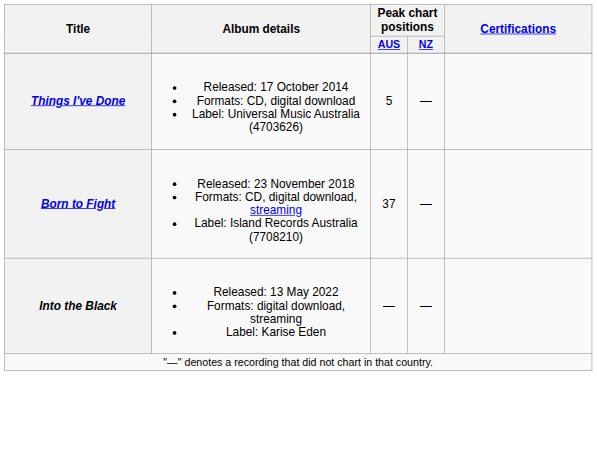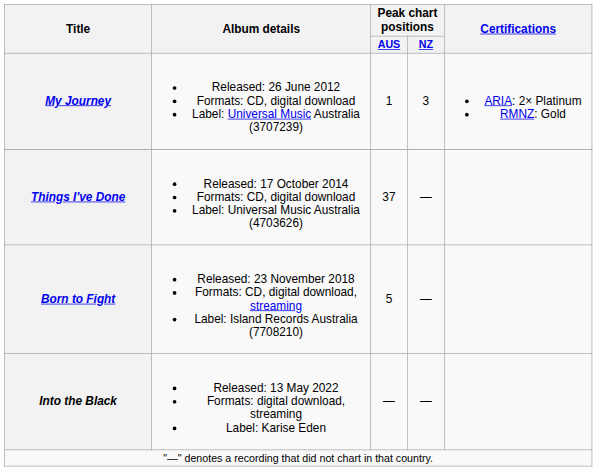 <table class="wikitable plainrowheaders" style="text-align:center;">
 <tr>
 <th scope="col" rowspan="2" style="width:12em;">Title</th>
 <th scope="col" rowspan="2" style="width:18em;">Album details</th>
 <th scope="col" colspan="2">Peak chart positions</th>
 <th scope="col" rowspan="2" style="width:12em;"><a href='#'>Certifications</a></th>
 </tr>
 <tr>
 <th scope="col" style="width:3em;font-size:90%;"><a href='#'>AUS</a><br></th>
 <th scope="col" style="width:3em;font-size:90%;"><a href='#'>NZ</a><br></th>
 </tr>
 <tr>
+<th scope="row"><em><a href='#'>My Journey</a></em></th>
+<td><br><ul><li>Released: 26 June 2012</li><li>Formats: CD, digital download</li><li>Label: <a href='#'>Universal Music</a> Australia (3707239)</li></ul></td>
+<td>1</td>
+<td>3</td>
+<td><br><ul><li><a href='#'>ARIA</a>: 2× Platinum</li><li><a href='#'>RMNZ</a>: Gold</li></ul></td>
+</tr>
+<tr>
 </tr>
 <tr>
 <th scope="row"><em><a href='#'>Things I've Done</a></em></th>
 <td><br><ul><li>Released: 17 October 2014</li><li>Formats: CD, digital download</li><li>Label: Universal Music Australia (4703626)</li></ul></td>
-<td>5</td>
+<td>37</td>
 <td>—</td>
 <td></td>
 </tr>
 <tr>
 <th scope="row"><em><a href='#'>Born to Fight</a></em></th>
 <td><br><ul><li>Released: 23 November 2018</li><li>Formats: CD, digital download, <a href='#'>streaming</a></li><li>Label: Island Records Australia (7708210)</li></ul></td>
-<td>37</td>
+<td>5</td>
 <td>—</td>
 <td></td>
 </tr>
 <tr>
 <th scope="row"><em>Into the Black</em></th>
 <td><br><ul><li>Released: 13 May 2022</li><li>Formats: digital download, streaming</li><li>Label: Karise Eden</li></ul></td>
 <td>—</td>
 <td>—</td>
 <td></td>
 </tr>
 <tr>
 <td colspan="5" style="font-size:90%">"—" denotes a recording that did not chart in that country.</td>
 </tr>
 </table>
